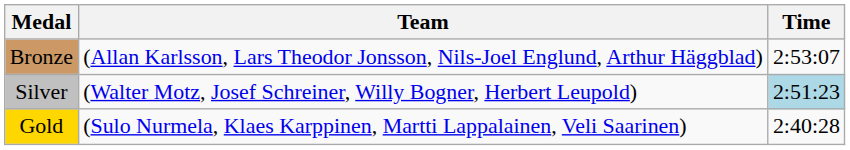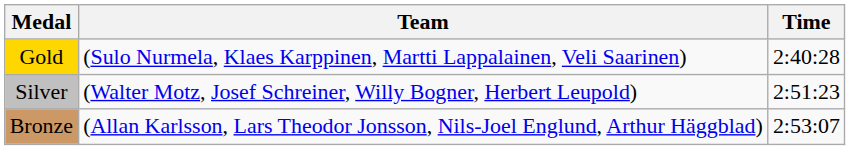 <table class="wikitable">
 <tr>
 <th>Medal</th>
 <th>Team</th>
 <th>Time</th>
 </tr>
 <tr>
+<td style="text-align:center;background-color:gold;">Gold</td>
+<td> (<a href='#'>Sulo Nurmela</a>, <a href='#'>Klaes Karppinen</a>, <a href='#'>Martti Lappalainen</a>, <a href='#'>Veli Saarinen</a>)</td>
+<td>2:40:28</td>
+</tr>
+<tr>
+<td style="text-align:center;background-color:silver;">Silver</td>
+<td> (<a href='#'>Walter Motz</a>, <a href='#'>Josef Schreiner</a>, <a href='#'>Willy Bogner</a>, <a href='#'>Herbert Leupold</a>)</td>
+<td>2:51:23</td>
+</tr>
+<tr>
 <td style="text-align:center;background-color:#CC9966;">Bronze</td>
 <td> (<a href='#'>Allan Karlsson</a>, <a href='#'>Lars Theodor Jonsson</a>, <a href='#'>Nils-Joel Englund</a>, <a href='#'>Arthur Häggblad</a>)</td>
 <td>2:53:07</td>
 </tr>
-<tr>
-<td style="text-align:center;background-color:silver;">Silver</td>
-<td> (<a href='#'>Walter Motz</a>, <a href='#'>Josef Schreiner</a>, <a href='#'>Willy Bogner</a>, <a href='#'>Herbert Leupold</a>)</td>
-<td style="background: lightblue;">2:51:23</td>
-</tr>
-<tr>
-<td style="text-align:center;background-color:gold;">Gold</td>
-<td> (<a href='#'>Sulo Nurmela</a>, <a href='#'>Klaes Karppinen</a>, <a href='#'>Martti Lappalainen</a>, <a href='#'>Veli Saarinen</a>)</td>
-<td>2:40:28</td>
-</tr>
 </table>
